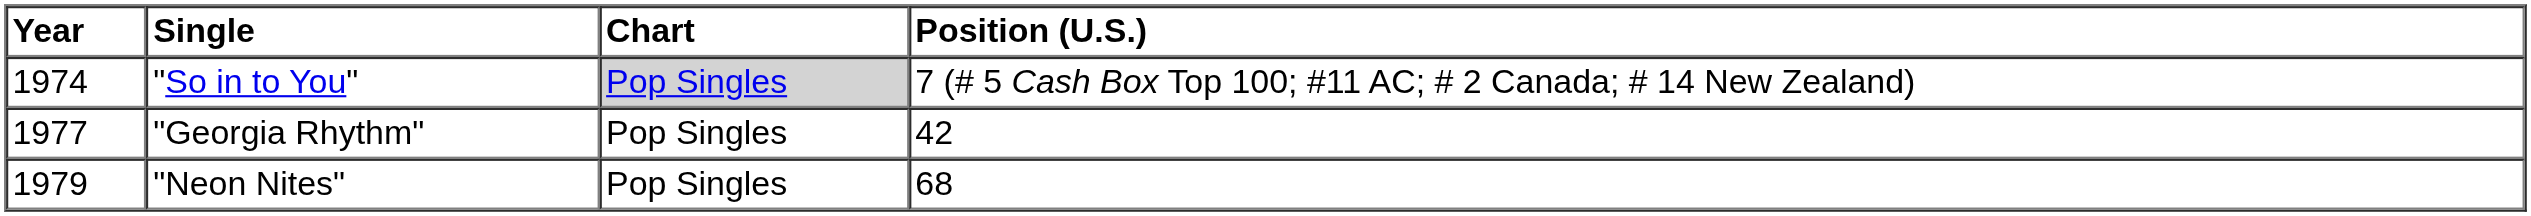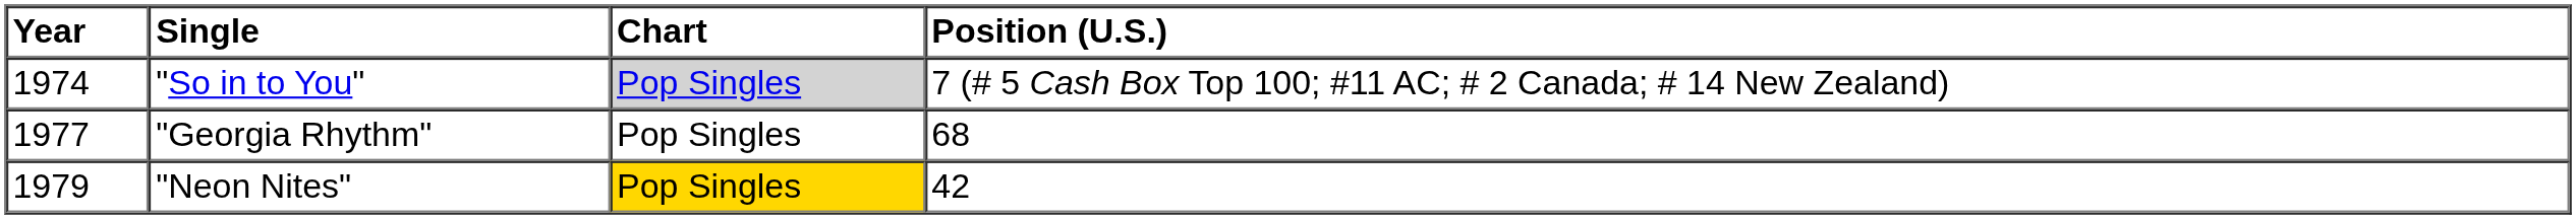 <table border=1 cellspacing=0 cellpadding=2 width="60%">
 <tr>
 <th align="left">Year</th>
 <th align="left">Single</th>
 <th align="left">Chart</th>
 <th align="left">Position (U.S.)</th>
 </tr>
 <tr>
 <td align="left">1974</td>
 <td align="left">"<a href='#'>So in to You</a>"</td>
 <td align="left" style="background: lightgrey;"><a href='#'>Pop Singles</a></td>
 <td align="left">7 (# 5 <em>Cash Box</em> Top 100; #11 AC; # 2 Canada; # 14 New Zealand)</td>
 </tr>
 <tr>
 <td align="left">1977</td>
 <td align="left">"Georgia Rhythm"</td>
 <td align="left">Pop Singles</td>
-<td align="left">42</td>
+<td align="left">68</td>
 </tr>
 <tr>
 <td align="left">1979</td>
 <td align="left">"Neon Nites"</td>
-<td align="left">Pop Singles</td>
-<td align="left">68</td>
+<td align="left" style="background: gold;">Pop Singles</td>
+<td align="left">42</td>
 </tr>
 <tr>
 </tr>
 </table>
